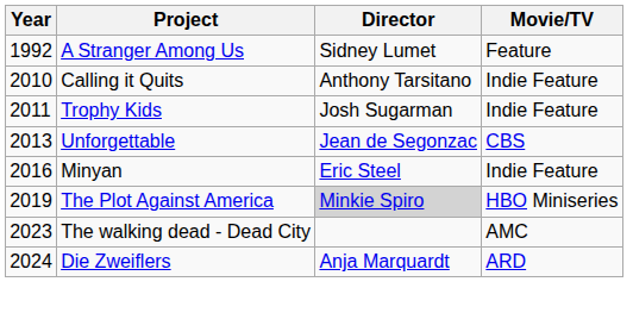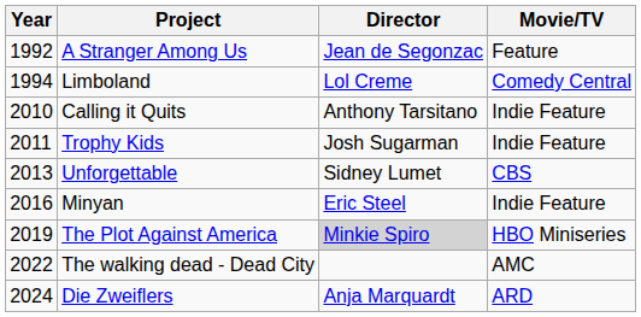 <table class="wikitable">
 <tr>
 <th>Year</th>
 <th>Project</th>
 <th>Director</th>
 <th>Movie/TV</th>
 </tr>
 <tr>
 <td>1992</td>
 <td><a href='#'>A Stranger Among Us</a></td>
-<td>Sidney Lumet</td>
+<td><a href='#'>Jean de Segonzac</a></td>
 <td>Feature</td>
+</tr>
+<tr>
+<td>1994</td>
+<td>Limboland</td>
+<td><a href='#'>Lol Creme</a></td>
+<td><a href='#'>Comedy Central</a></td>
 </tr>
 <tr>
 <td>2010</td>
 <td>Calling it Quits</td>
 <td>Anthony Tarsitano</td>
 <td>Indie Feature</td>
 </tr>
 <tr>
 <td>2011</td>
 <td><a href='#'>Trophy Kids</a></td>
 <td>Josh Sugarman</td>
 <td>Indie Feature</td>
 </tr>
 <tr>
 <td>2013</td>
 <td><a href='#'>Unforgettable</a></td>
-<td><a href='#'>Jean de Segonzac</a></td>
+<td>Sidney Lumet</td>
 <td><a href='#'>CBS</a></td>
 </tr>
 <tr>
 <td>2016</td>
 <td>Minyan</td>
 <td><a href='#'>Eric Steel</a></td>
 <td>Indie Feature</td>
 </tr>
 <tr>
 <td>2019</td>
 <td><a href='#'>The Plot Against America</a></td>
 <td style="background: lightgrey;"><a href='#'>Minkie Spiro</a></td>
 <td><a href='#'>HBO</a> Miniseries</td>
 </tr>
 <tr>
-<td>2023</td>
+<td>2022</td>
 <td>The walking dead - Dead City</td>
 <td></td>
 <td>AMC</td>
 </tr>
 <tr>
 <td>2024</td>
 <td><a href='#'>Die Zweiflers</a></td>
 <td><a href='#'>Anja Marquardt</a></td>
 <td><a href='#'>ARD</a></td>
 </tr>
 </table>
